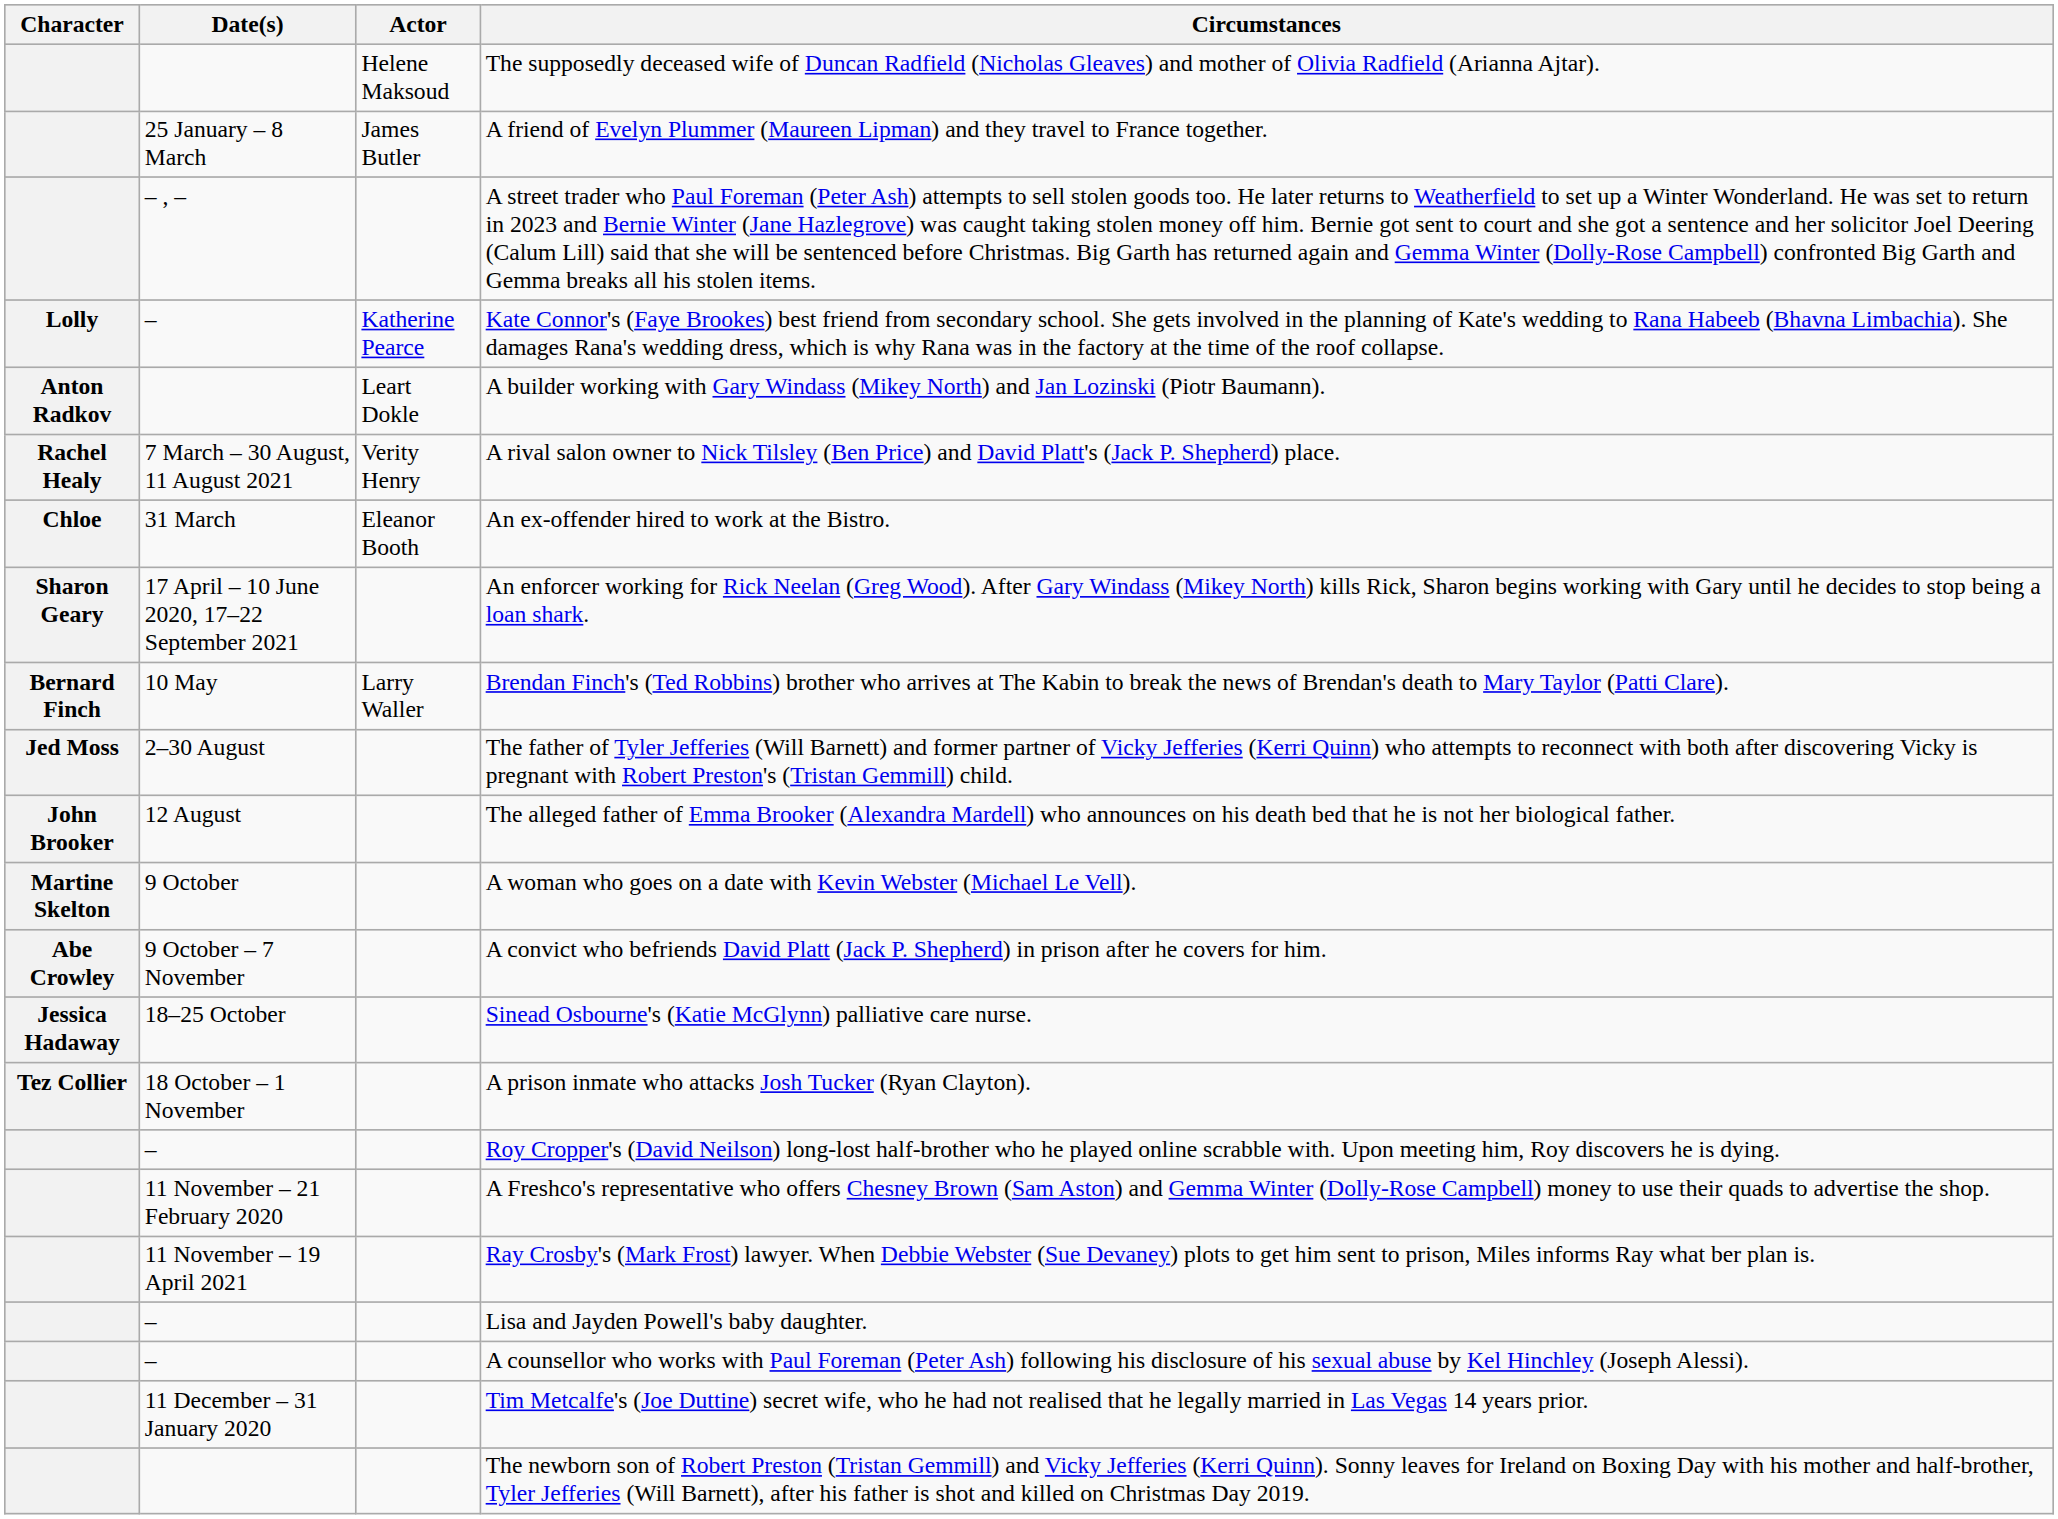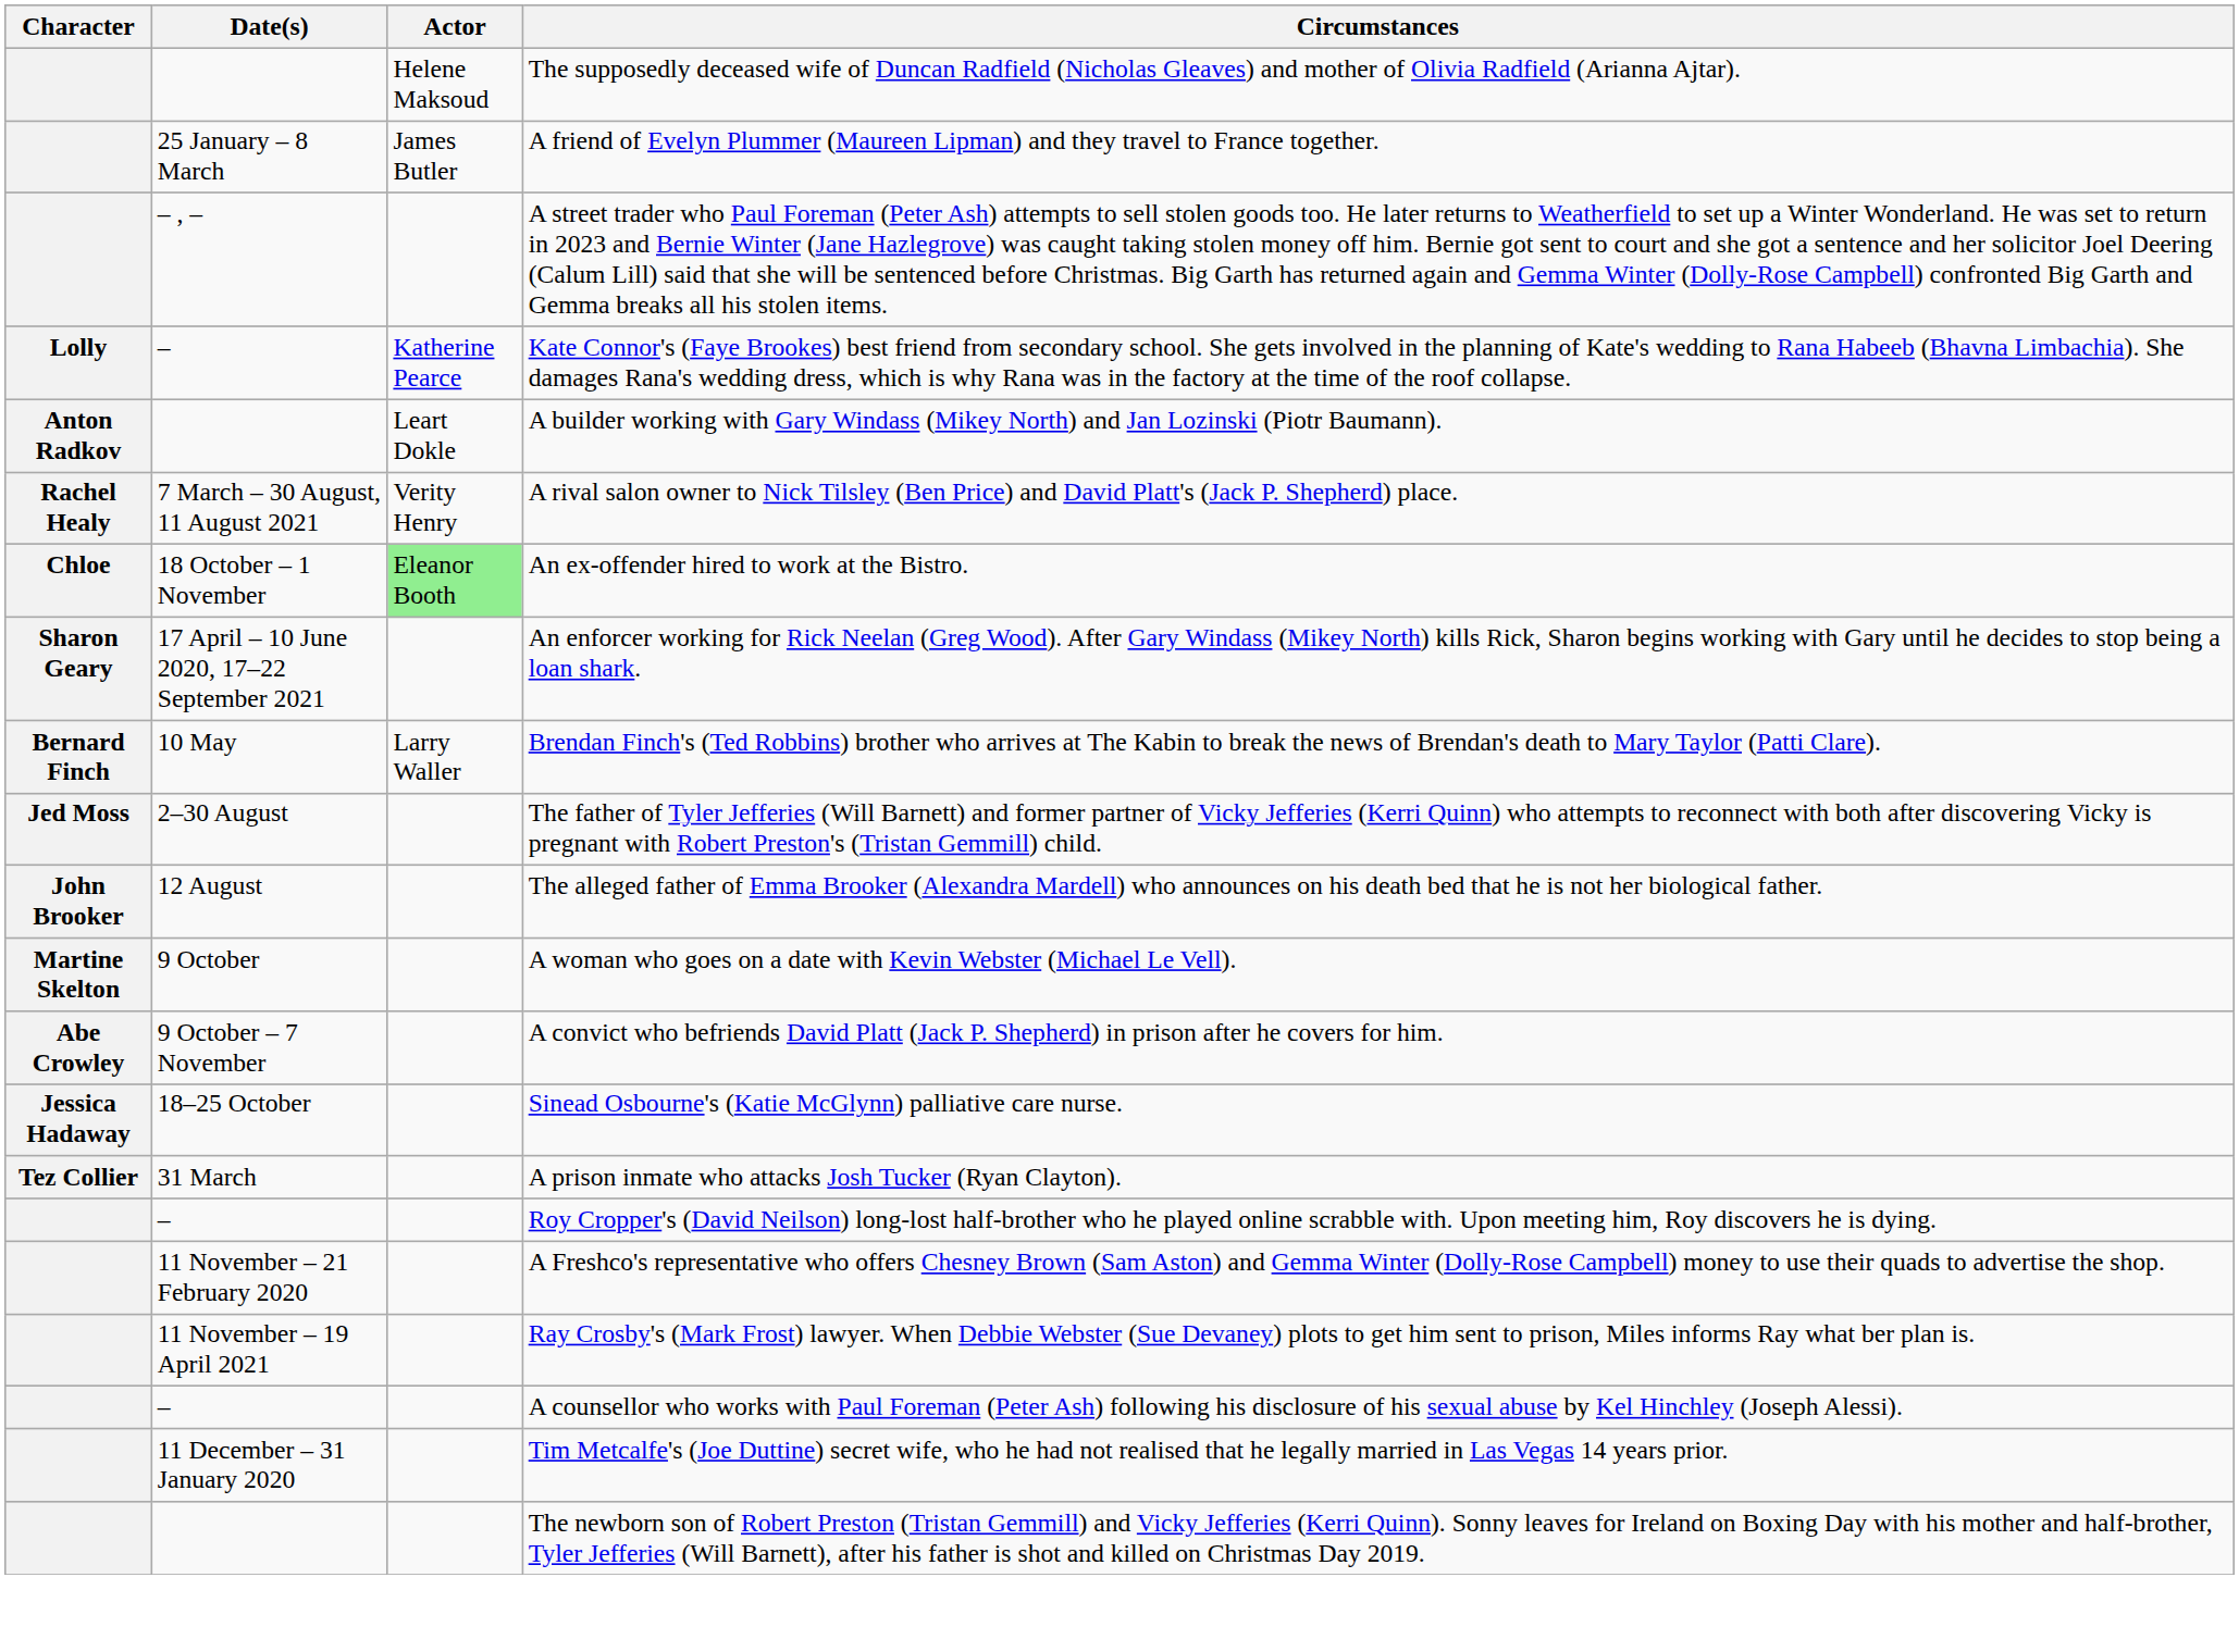 <table class="wikitable plainrowheaders" style="font-size:90%">
 <tr>
 <th scope="col">Character</th>
 <th scope="col">Date(s)</th>
 <th scope="col">Actor</th>
 <th scope="col">Circumstances</th>
 </tr>
 <tr valign="top">
 <th scope="row"></th>
 <td></td>
 <td>Helene Maksoud</td>
 <td>The supposedly deceased wife of <a href='#'>Duncan Radfield</a> (<a href='#'>Nicholas Gleaves</a>) and mother of <a href='#'>Olivia Radfield</a> (Arianna Ajtar).</td>
 </tr>
 <tr valign="top">
 <th scope="row"></th>
 <td>25 January – 8 March</td>
 <td>James Butler</td>
 <td>A friend of <a href='#'>Evelyn Plummer</a> (<a href='#'>Maureen Lipman</a>) and they travel to France together.</td>
 </tr>
 <tr valign="top">
 <th scope="row"></th>
 <td> – ,  – </td>
 <td></td>
 <td>A street trader who <a href='#'>Paul Foreman</a> (<a href='#'>Peter Ash</a>) attempts to sell stolen goods too. He later returns to <a href='#'>Weatherfield</a> to set up a Winter Wonderland. He was set to return in 2023 and <a href='#'>Bernie Winter</a> (<a href='#'>Jane Hazlegrove</a>) was caught taking stolen money off him. Bernie got sent to court and she got a sentence and her solicitor Joel Deering (Calum Lill) said that she will be sentenced before Christmas. Big Garth has returned again and <a href='#'>Gemma Winter</a> (<a href='#'>Dolly-Rose Campbell</a>) confronted Big Garth and Gemma breaks all his stolen items.</td>
 </tr>
 <tr valign="top">
 <th scope="row"><strong>Lolly </strong></th>
 <td> – </td>
 <td><a href='#'>Katherine Pearce</a></td>
 <td><a href='#'>Kate Connor</a>'s (<a href='#'>Faye Brookes</a>) best friend from secondary school. She gets involved in the planning of Kate's wedding to <a href='#'>Rana Habeeb</a> (<a href='#'>Bhavna Limbachia</a>). She damages Rana's wedding dress, which is why Rana was in the factory at the time of the roof collapse.</td>
 </tr>
 <tr valign="top">
 <th scope="row"><strong>Anton Radkov </strong></th>
 <td></td>
 <td>Leart Dokle</td>
 <td>A builder working with <a href='#'>Gary Windass</a> (<a href='#'>Mikey North</a>) and <a href='#'>Jan Lozinski</a> (Piotr Baumann).</td>
 </tr>
 <tr valign="top">
 <th scope="row"><strong>Rachel Healy</strong></th>
 <td>7 March – 30 August, 11 August 2021</td>
 <td>Verity Henry</td>
 <td>A rival salon owner to <a href='#'>Nick Tilsley</a> (<a href='#'>Ben Price</a>) and <a href='#'>David Platt</a>'s (<a href='#'>Jack P. Shepherd</a>) place.</td>
 </tr>
 <tr valign="top">
 <th scope="row"><strong>Chloe</strong></th>
-<td>31 March</td>
-<td>Eleanor Booth</td>
+<td>18 October – 1 November</td>
+<td style="background: lightgreen;">Eleanor Booth</td>
 <td>An ex-offender hired to work at the Bistro.</td>
 </tr>
 <tr valign="top">
 <th scope="row"><strong>Sharon Geary</strong></th>
 <td>17 April – 10 June 2020,  17–22 September 2021</td>
 <td></td>
 <td>An enforcer working for <a href='#'>Rick Neelan</a> (<a href='#'>Greg Wood</a>). After <a href='#'>Gary Windass</a> (<a href='#'>Mikey North</a>) kills Rick, Sharon begins working with Gary until he decides to stop being a <a href='#'>loan shark</a>.</td>
 </tr>
 <tr valign="top">
 <th scope="row"><strong>Bernard Finch</strong></th>
 <td>10 May</td>
 <td>Larry Waller</td>
 <td><a href='#'>Brendan Finch</a>'s (<a href='#'>Ted Robbins</a>) brother who arrives at The Kabin to break the news of Brendan's death to <a href='#'>Mary Taylor</a> (<a href='#'>Patti Clare</a>).</td>
 </tr>
 <tr valign="top">
 <th scope="row"><strong>Jed Moss</strong></th>
 <td>2–30 August</td>
 <td></td>
 <td>The father of <a href='#'>Tyler Jefferies</a> (Will Barnett) and former partner of <a href='#'>Vicky Jefferies</a> (<a href='#'>Kerri Quinn</a>) who attempts to reconnect with both after discovering Vicky is pregnant with <a href='#'>Robert Preston</a>'s (<a href='#'>Tristan Gemmill</a>) child.</td>
 </tr>
 <tr valign="top">
 <th scope="row"><strong>John Brooker</strong></th>
 <td>12 August</td>
 <td></td>
 <td>The alleged father of <a href='#'>Emma Brooker</a> (<a href='#'>Alexandra Mardell</a>) who announces on his death bed that he is not her biological father.</td>
 </tr>
 <tr valign="top">
 <th scope="row"><strong>Martine Skelton</strong></th>
 <td>9 October</td>
 <td></td>
 <td>A woman who goes on a date with <a href='#'>Kevin Webster</a> (<a href='#'>Michael Le Vell</a>).</td>
 </tr>
 <tr valign="top">
 <th scope="row"><strong>Abe Crowley</strong></th>
 <td>9 October – 7 November</td>
 <td></td>
 <td>A convict who befriends <a href='#'>David Platt</a> (<a href='#'>Jack P. Shepherd</a>) in prison after he covers for him.</td>
 </tr>
 <tr valign="top">
 <th scope="row"><strong>Jessica Hadaway</strong></th>
 <td>18–25 October</td>
 <td></td>
 <td><a href='#'>Sinead Osbourne</a>'s (<a href='#'>Katie McGlynn</a>) palliative care nurse.</td>
 </tr>
 <tr valign="top">
 <th scope="row"><strong>Tez Collier</strong></th>
-<td>18 October – 1 November</td>
+<td>31 March</td>
 <td></td>
 <td>A prison inmate who attacks <a href='#'>Josh Tucker</a> (Ryan Clayton).</td>
 </tr>
 <tr valign="top">
 <th scope="row"></th>
 <td> – </td>
 <td></td>
 <td><a href='#'>Roy Cropper</a>'s (<a href='#'>David Neilson</a>) long-lost half-brother who he played online scrabble with. Upon meeting him, Roy discovers he is dying.</td>
 </tr>
 <tr valign="top">
 <th scope="row"></th>
 <td>11 November – 21 February 2020</td>
 <td></td>
 <td>A Freshco's representative who offers <a href='#'>Chesney Brown</a> (<a href='#'>Sam Aston</a>) and <a href='#'>Gemma Winter</a> (<a href='#'>Dolly-Rose Campbell</a>) money to use their quads to advertise the shop.</td>
 </tr>
 <tr valign="top">
 <th scope="row"></th>
 <td>11 November – 19 April 2021</td>
 <td></td>
 <td><a href='#'>Ray Crosby</a>'s (<a href='#'>Mark Frost</a>) lawyer. When <a href='#'>Debbie Webster</a> (<a href='#'>Sue Devaney</a>) plots to get him sent to prison, Miles informs Ray what ber plan is.</td>
 </tr>
 <tr valign="top">
 <th scope="row"></th>
 <td> – </td>
 <td></td>
-<td>Lisa and Jayden Powell's baby daughter.</td>
-</tr>
-<tr valign="top">
-<th scope="row"></th>
-<td> – </td>
-<td></td>
 <td>A counsellor who works with <a href='#'>Paul Foreman</a> (<a href='#'>Peter Ash</a>) following his disclosure of his <a href='#'>sexual abuse</a> by <a href='#'>Kel Hinchley</a> (Joseph Alessi).</td>
 </tr>
 <tr valign="top">
 <th scope="row"></th>
 <td>11 December – 31 January 2020</td>
 <td></td>
 <td><a href='#'>Tim Metcalfe</a>'s (<a href='#'>Joe Duttine</a>) secret wife, who he had not realised that he legally married in <a href='#'>Las Vegas</a> 14 years prior.</td>
 </tr>
 <tr valign="top">
 <th scope="row"></th>
 <td></td>
 <td></td>
 <td>The newborn son of <a href='#'>Robert Preston</a> (<a href='#'>Tristan Gemmill</a>) and <a href='#'>Vicky Jefferies</a> (<a href='#'>Kerri Quinn</a>). Sonny leaves for Ireland on Boxing Day with his mother and half-brother, <a href='#'>Tyler Jefferies</a> (Will Barnett), after his father is shot and killed on Christmas Day 2019.</td>
 </tr>
 </table>
